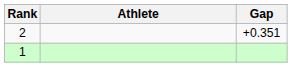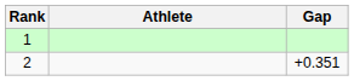 <table class=wikitable style="text-align:center">
 <tr>
 <th width=40>Rank</th>
 <th width=250>Athlete</th>
 <th width=60>Gap</th>
 </tr>
+<tr bgcolor="ccffcc">
+<td>1</td>
+<td align=left></td>
+<td></td>
+</tr>
 <tr>
 <td>2</td>
 <td align=left></td>
 <td>+0.351</td>
 </tr>
-<tr bgcolor="ccffcc">
-<td>1</td>
-<td align=left></td>
-<td></td>
-</tr>
 </table>
